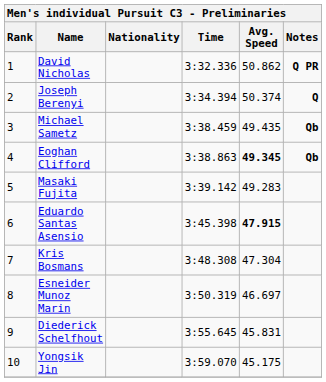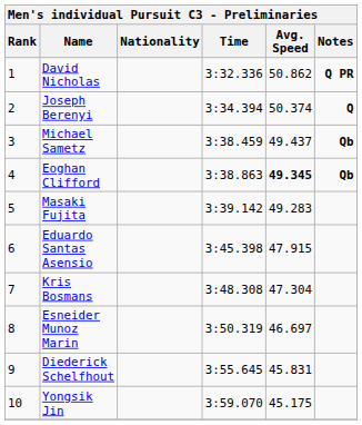 <table class="wikitable sortable" style="text-align:left" width="60%">
 <tr>
 <th colspan="7" style="text-align:left"><strong> Men's individual Pursuit C3</strong> - <strong>Preliminaries</strong></th>
 </tr>
 <tr>
 <th width=20>Rank</th>
 <th width=180>Name</th>
 <th>Nationality</th>
 <th>Time</th>
 <th>Avg. Speed</th>
 <th>Notes</th>
 </tr>
 <tr>
 <td>1</td>
 <td><a href='#'>David Nicholas</a></td>
 <td></td>
 <td>3:32.336</td>
 <td align=right>50.862</td>
 <td align=right><strong>Q</strong> <strong>PR</strong></td>
 </tr>
 <tr>
 <td>2</td>
 <td><a href='#'>Joseph Berenyi</a></td>
 <td></td>
 <td>3:34.394</td>
 <td align=right>50.374</td>
 <td align=right><strong>Q</strong></td>
 </tr>
 <tr>
 <td>3</td>
 <td><a href='#'>Michael Sametz</a></td>
 <td></td>
 <td>3:38.459</td>
-<td align=right>49.435</td>
+<td align=right>49.437</td>
 <td align=right><strong>Qb</strong></td>
 </tr>
 <tr>
 <td>4</td>
 <td><a href='#'>Eoghan Clifford</a></td>
 <td></td>
 <td>3:38.863</td>
 <td align=right><strong>49.345</strong></td>
 <td align=right><strong>Qb</strong></td>
 </tr>
 <tr>
 <td>5</td>
 <td><a href='#'>Masaki Fujita</a></td>
 <td></td>
 <td>3:39.142</td>
 <td align=right>49.283</td>
 <td align=right></td>
 </tr>
 <tr>
 <td>6</td>
 <td><a href='#'>Eduardo Santas Asensio</a></td>
 <td></td>
 <td>3:45.398</td>
-<td align=right><strong>47.915</strong></td>
+<td align=right>47.915</td>
 <td align=right></td>
 </tr>
 <tr>
 <td>7</td>
 <td><a href='#'>Kris Bosmans</a></td>
 <td></td>
 <td>3:48.308</td>
 <td align=right>47.304</td>
 <td align=right></td>
 </tr>
 <tr>
 <td>8</td>
 <td><a href='#'>Esneider Munoz Marin</a></td>
 <td></td>
 <td>3:50.319</td>
 <td align=right>46.697</td>
 <td align=right></td>
 </tr>
 <tr>
 <td>9</td>
 <td><a href='#'>Diederick Schelfhout</a></td>
 <td></td>
 <td>3:55.645</td>
 <td align=right>45.831</td>
 <td align=right></td>
 </tr>
 <tr>
 <td>10</td>
 <td><a href='#'>Yongsik Jin</a></td>
 <td></td>
 <td>3:59.070</td>
 <td align=right>45.175</td>
 <td align=right></td>
 </tr>
 <tr>
 </tr>
 </table>
